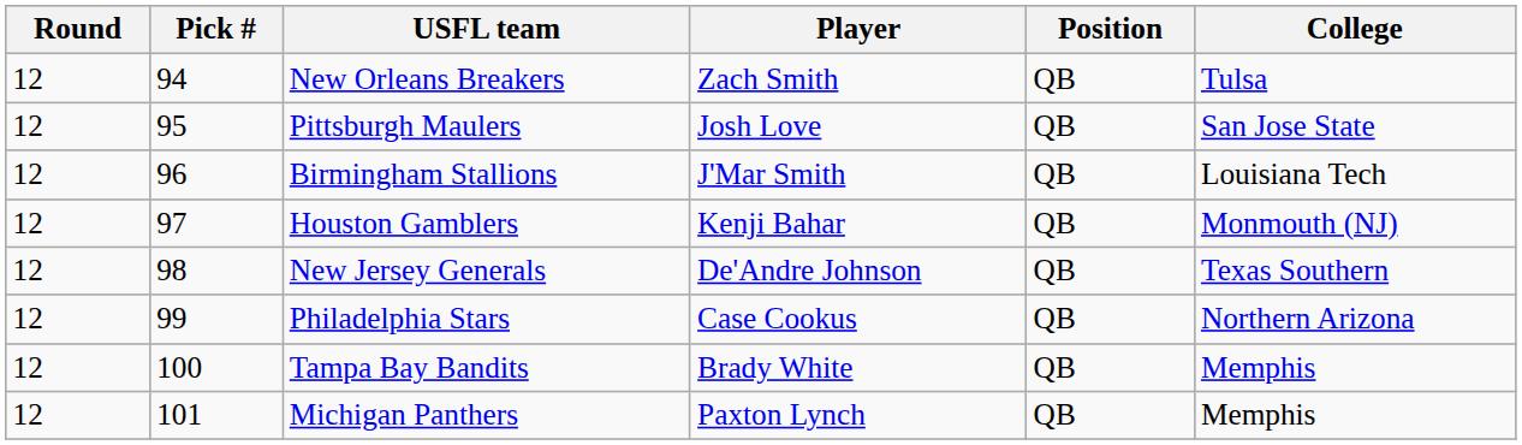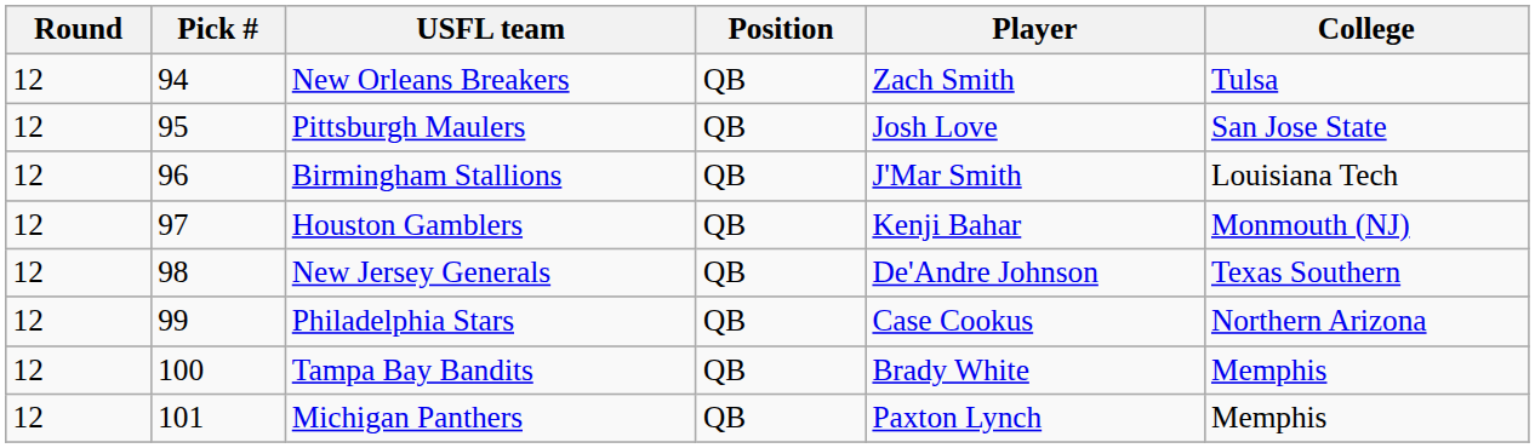 <table class="wikitable sortable sortable" style="width: 90%">
 <tr>
 <th>Round</th>
 <th>Pick #</th>
 <th>USFL team</th>
+<th>Position</th>
 <th>Player</th>
-<th>Position</th>
 <th>College</th>
 </tr>
 <tr>
 <td>12</td>
 <td>94</td>
 <td><a href='#'>New Orleans Breakers</a></td>
+<td>QB</td>
 <td><a href='#'>Zach Smith</a></td>
-<td>QB</td>
 <td><a href='#'>Tulsa</a></td>
 </tr>
 <tr>
 <td>12</td>
 <td>95</td>
 <td><a href='#'>Pittsburgh Maulers</a></td>
+<td>QB</td>
 <td><a href='#'>Josh Love</a></td>
-<td>QB</td>
 <td><a href='#'>San Jose State</a></td>
 </tr>
 <tr>
 <td>12</td>
 <td>96</td>
 <td><a href='#'>Birmingham Stallions</a></td>
+<td>QB</td>
 <td><a href='#'>J'Mar Smith</a></td>
-<td>QB</td>
 <td>Louisiana Tech</td>
 </tr>
 <tr>
 <td>12</td>
 <td>97</td>
 <td><a href='#'>Houston Gamblers</a></td>
+<td>QB</td>
 <td><a href='#'>Kenji Bahar</a></td>
-<td>QB</td>
 <td><a href='#'>Monmouth (NJ)</a></td>
 </tr>
 <tr>
 <td>12</td>
 <td>98</td>
 <td><a href='#'>New Jersey Generals</a></td>
+<td>QB</td>
 <td><a href='#'>De'Andre Johnson</a></td>
-<td>QB</td>
 <td><a href='#'>Texas Southern</a></td>
 </tr>
 <tr>
 <td>12</td>
 <td>99</td>
 <td><a href='#'>Philadelphia Stars</a></td>
+<td>QB</td>
 <td><a href='#'>Case Cookus</a></td>
-<td>QB</td>
 <td><a href='#'>Northern Arizona</a></td>
 </tr>
 <tr>
 <td>12</td>
 <td>100</td>
 <td><a href='#'>Tampa Bay Bandits</a></td>
+<td>QB</td>
 <td><a href='#'>Brady White</a></td>
-<td>QB</td>
 <td><a href='#'>Memphis</a></td>
 </tr>
 <tr>
 <td>12</td>
 <td>101</td>
 <td><a href='#'>Michigan Panthers</a></td>
+<td>QB</td>
 <td><a href='#'>Paxton Lynch</a></td>
-<td>QB</td>
 <td>Memphis</td>
 </tr>
 </table>
